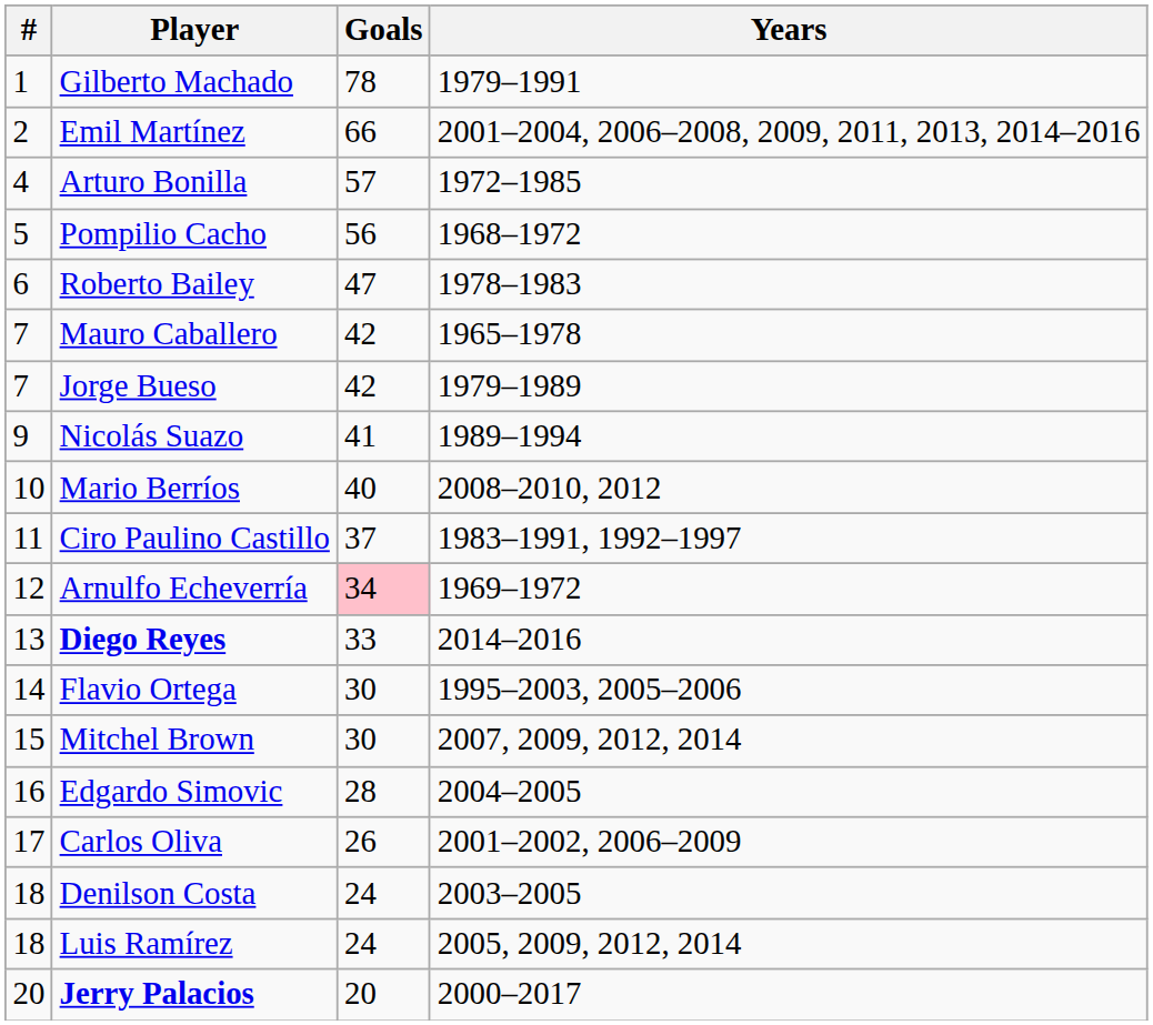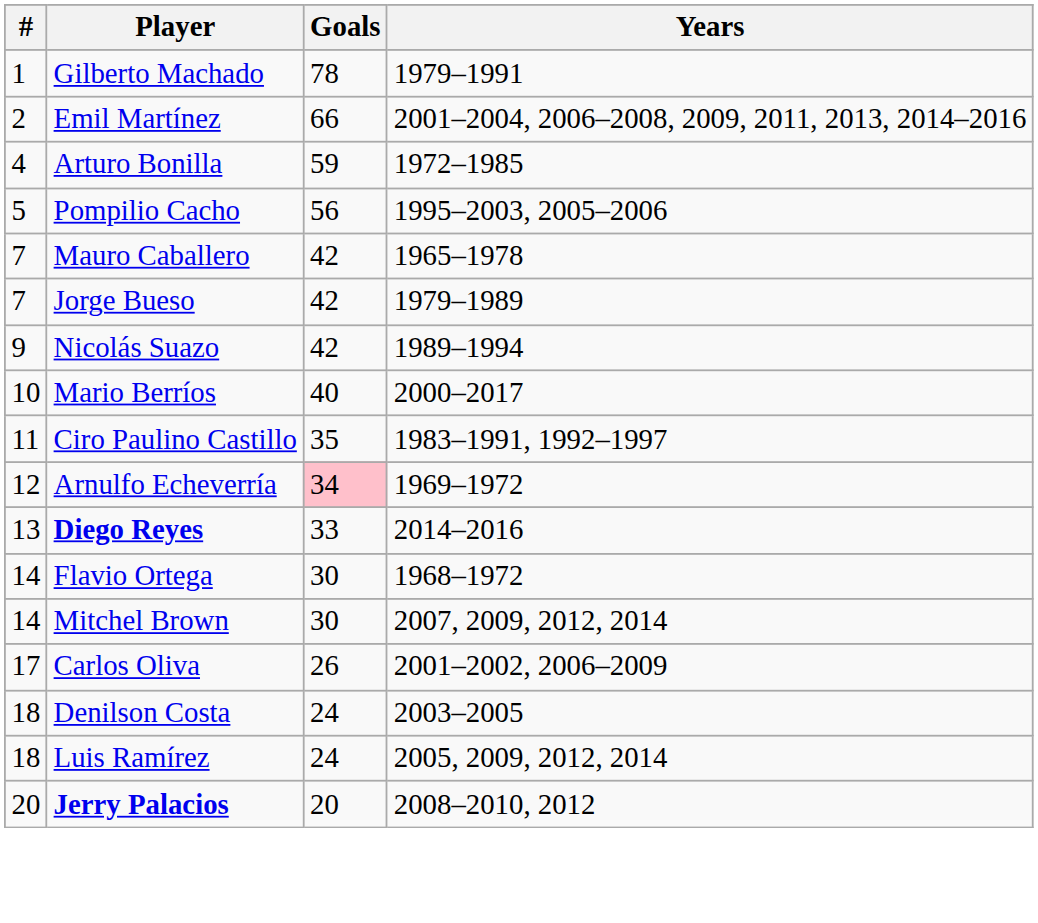 <table class="wikitable">
 <tr>
 <th>#</th>
 <th>Player</th>
 <th>Goals</th>
 <th>Years</th>
 </tr>
 <tr>
 <td>1</td>
 <td> <a href='#'>Gilberto Machado</a></td>
 <td>78</td>
 <td>1979–1991</td>
 </tr>
 <tr>
 <td>2</td>
 <td> <a href='#'>Emil Martínez</a></td>
 <td>66</td>
 <td>2001–2004, 2006–2008, 2009, 2011, 2013, 2014–2016</td>
 </tr>
 <tr>
 <td>4</td>
 <td> <a href='#'>Arturo Bonilla</a></td>
-<td>57</td>
+<td>59</td>
 <td>1972–1985</td>
 </tr>
 <tr>
 <td>5</td>
 <td> <a href='#'>Pompilio Cacho</a></td>
 <td>56</td>
-<td>1968–1972</td>
-</tr>
-<tr>
-<td>6</td>
-<td> <a href='#'>Roberto Bailey</a></td>
-<td>47</td>
-<td>1978–1983</td>
+<td>1995–2003, 2005–2006</td>
 </tr>
 <tr>
 <td>7</td>
 <td> <a href='#'>Mauro Caballero</a></td>
 <td>42</td>
 <td>1965–1978</td>
 </tr>
 <tr>
 <td>7</td>
 <td> <a href='#'>Jorge Bueso</a></td>
 <td>42</td>
 <td>1979–1989</td>
 </tr>
 <tr>
 <td>9</td>
 <td> <a href='#'>Nicolás Suazo</a></td>
-<td>41</td>
+<td>42</td>
 <td>1989–1994</td>
 </tr>
 <tr>
 <td>10</td>
 <td> <a href='#'>Mario Berríos</a></td>
 <td>40</td>
-<td>2008–2010, 2012</td>
+<td>2000–2017</td>
 </tr>
 <tr>
 <td>11</td>
 <td> <a href='#'>Ciro Paulino Castillo</a></td>
-<td>37</td>
+<td>35</td>
 <td>1983–1991, 1992–1997</td>
 </tr>
 <tr>
 <td>12</td>
 <td> <a href='#'>Arnulfo Echeverría</a></td>
 <td style="background: pink;">34</td>
 <td>1969–1972</td>
 </tr>
 <tr>
 <td>13</td>
 <td> <strong><a href='#'>Diego Reyes</a></strong></td>
 <td>33</td>
 <td>2014–2016</td>
 </tr>
 <tr>
 <td>14</td>
 <td>  <a href='#'>Flavio Ortega</a></td>
 <td>30</td>
-<td>1995–2003, 2005–2006</td>
+<td>1968–1972</td>
 </tr>
 <tr>
-<td>15</td>
+<td>14</td>
 <td> <a href='#'>Mitchel Brown</a></td>
 <td>30</td>
 <td>2007, 2009, 2012, 2014</td>
-</tr>
-<tr>
-<td>16</td>
-<td> <a href='#'>Edgardo Simovic</a></td>
-<td>28</td>
-<td>2004–2005</td>
 </tr>
 <tr>
 <td>17</td>
 <td> <a href='#'>Carlos Oliva</a></td>
 <td>26</td>
 <td>2001–2002, 2006–2009</td>
 </tr>
 <tr>
 <td>18</td>
 <td> <a href='#'>Denilson Costa</a></td>
 <td>24</td>
 <td>2003–2005</td>
 </tr>
 <tr>
 <td>18</td>
 <td> <a href='#'>Luis Ramírez</a></td>
 <td>24</td>
 <td>2005, 2009, 2012, 2014</td>
 </tr>
 <tr>
 <td>20</td>
 <td> <strong><a href='#'>Jerry Palacios</a></strong></td>
 <td>20</td>
-<td>2000–2017</td>
+<td>2008–2010, 2012</td>
 </tr>
 </table>
